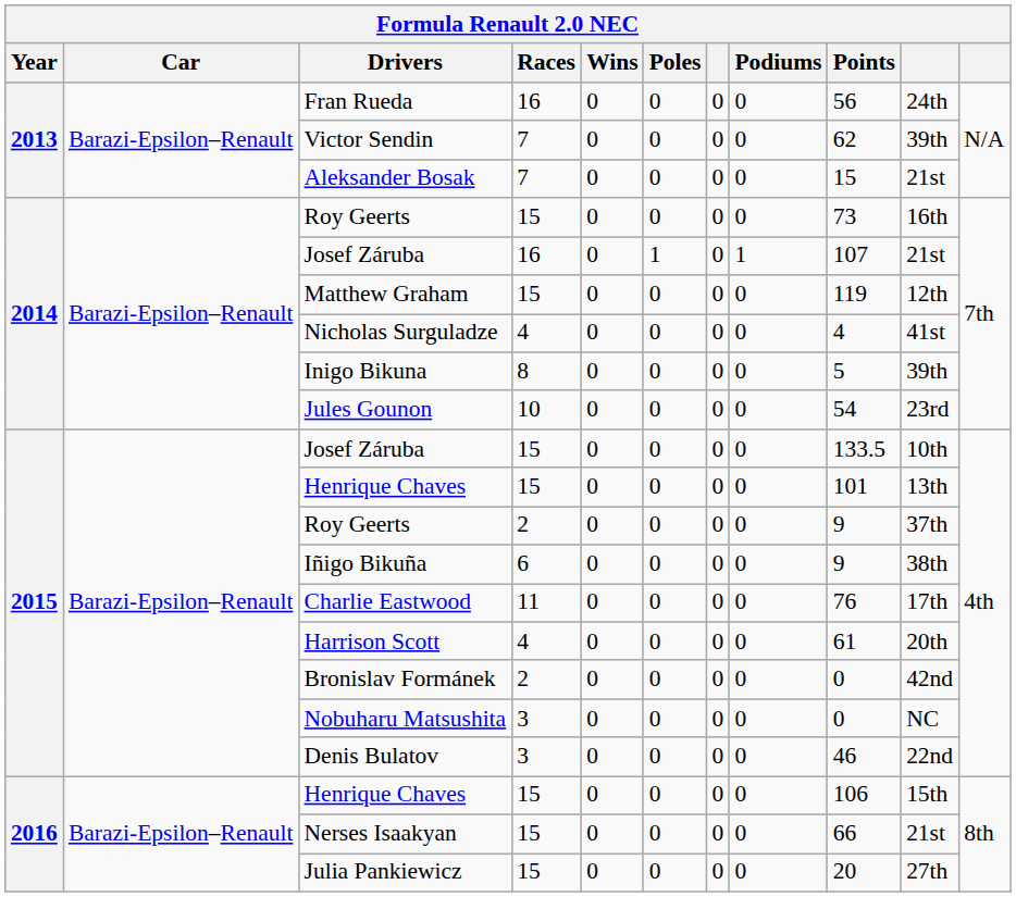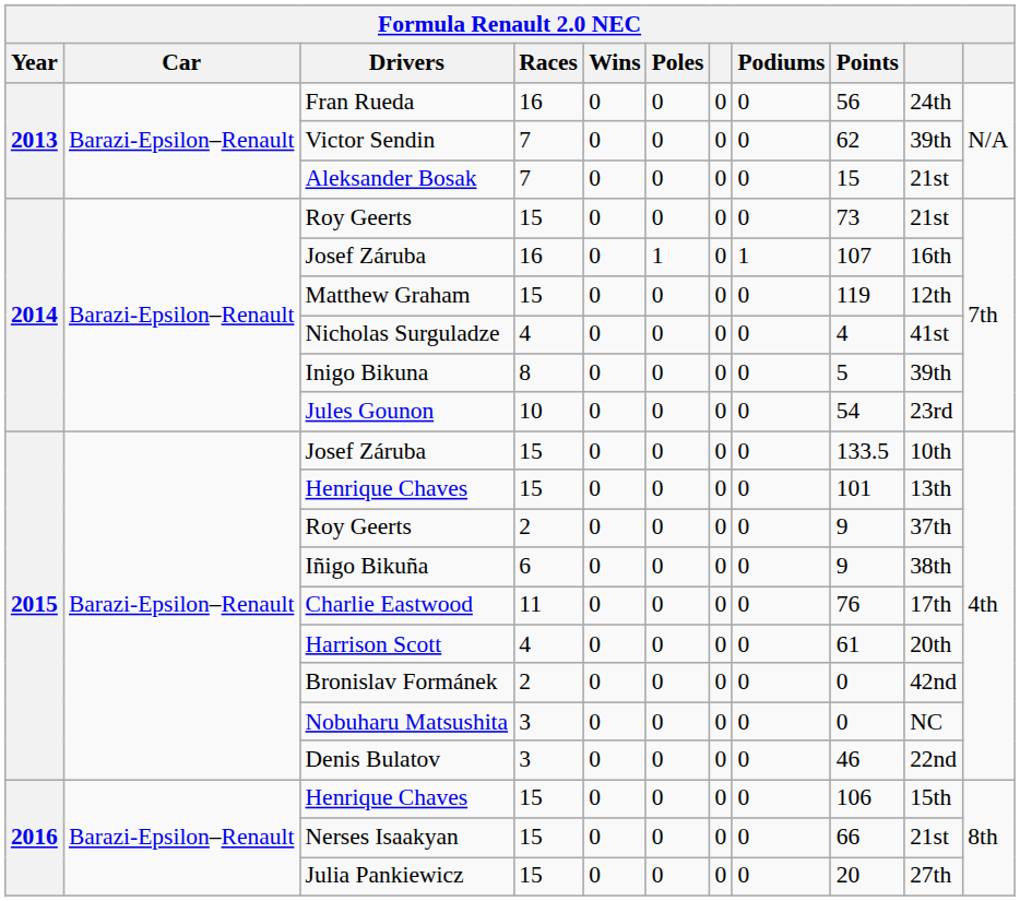 <table class="wikitable" style="font-size:85%">
 <tr>
 <th colspan=11><a href='#'>Formula Renault 2.0 NEC</a></th>
 </tr>
 <tr>
 <th>Year</th>
 <th>Car</th>
 <th>Drivers</th>
 <th>Races</th>
 <th>Wins</th>
 <th>Poles</th>
 <th></th>
 <th>Podiums</th>
 <th>Points</th>
 <th></th>
 <th></th>
 </tr>
 <tr>
 <th rowspan=3><a href='#'>2013</a></th>
 <td rowspan=3><a href='#'>Barazi-Epsilon</a>–<a href='#'>Renault</a></td>
 <td> Fran Rueda</td>
 <td>16</td>
 <td>0</td>
 <td>0</td>
 <td>0</td>
 <td>0</td>
 <td>56</td>
 <td>24th</td>
 <td rowspan=3>N/A</td>
 </tr>
 <tr>
 <td> Victor Sendin</td>
 <td>7</td>
 <td>0</td>
 <td>0</td>
 <td>0</td>
 <td>0</td>
 <td>62</td>
 <td>39th</td>
 </tr>
 <tr>
 <td> <a href='#'>Aleksander Bosak</a></td>
 <td>7</td>
 <td>0</td>
 <td>0</td>
 <td>0</td>
 <td>0</td>
 <td>15</td>
 <td>21st</td>
 </tr>
 <tr>
 <th rowspan=6><a href='#'>2014</a></th>
 <td rowspan=6><a href='#'>Barazi-Epsilon</a>–<a href='#'>Renault</a></td>
 <td> Roy Geerts</td>
 <td>15</td>
 <td>0</td>
 <td>0</td>
 <td>0</td>
 <td>0</td>
 <td>73</td>
-<td>16th</td>
+<td>21st</td>
 <td rowspan=6>7th</td>
 </tr>
 <tr>
 <td> Josef Záruba</td>
 <td>16</td>
 <td>0</td>
 <td>1</td>
 <td>0</td>
 <td>1</td>
 <td>107</td>
-<td>21st</td>
+<td>16th</td>
 </tr>
 <tr>
 <td> Matthew Graham</td>
 <td>15</td>
 <td>0</td>
 <td>0</td>
 <td>0</td>
 <td>0</td>
 <td>119</td>
 <td>12th</td>
 </tr>
 <tr>
 <td> Nicholas Surguladze</td>
 <td>4</td>
 <td>0</td>
 <td>0</td>
 <td>0</td>
 <td>0</td>
 <td>4</td>
 <td>41st</td>
 </tr>
 <tr>
 <td> Inigo Bikuna</td>
 <td>8</td>
 <td>0</td>
 <td>0</td>
 <td>0</td>
 <td>0</td>
 <td>5</td>
 <td>39th</td>
 </tr>
 <tr>
 <td> <a href='#'>Jules Gounon</a></td>
 <td>10</td>
 <td>0</td>
 <td>0</td>
 <td>0</td>
 <td>0</td>
 <td>54</td>
 <td>23rd</td>
 </tr>
 <tr>
 <th rowspan=9><a href='#'>2015</a></th>
 <td rowspan=9><a href='#'>Barazi-Epsilon</a>–<a href='#'>Renault</a></td>
 <td> Josef Záruba</td>
 <td>15</td>
 <td>0</td>
 <td>0</td>
 <td>0</td>
 <td>0</td>
 <td>133.5</td>
 <td>10th</td>
 <td rowspan=9>4th</td>
 </tr>
 <tr>
 <td> <a href='#'>Henrique Chaves</a></td>
 <td>15</td>
 <td>0</td>
 <td>0</td>
 <td>0</td>
 <td>0</td>
 <td>101</td>
 <td>13th</td>
 </tr>
 <tr>
 <td> Roy Geerts</td>
 <td>2</td>
 <td>0</td>
 <td>0</td>
 <td>0</td>
 <td>0</td>
 <td>9</td>
 <td>37th</td>
 </tr>
 <tr>
 <td> Iñigo Bikuña</td>
 <td>6</td>
 <td>0</td>
 <td>0</td>
 <td>0</td>
 <td>0</td>
 <td>9</td>
 <td>38th</td>
 </tr>
 <tr>
 <td> <a href='#'>Charlie Eastwood</a></td>
 <td>11</td>
 <td>0</td>
 <td>0</td>
 <td>0</td>
 <td>0</td>
 <td>76</td>
 <td>17th</td>
 </tr>
 <tr>
 <td> <a href='#'>Harrison Scott</a></td>
 <td>4</td>
 <td>0</td>
 <td>0</td>
 <td>0</td>
 <td>0</td>
 <td>61</td>
 <td>20th</td>
 </tr>
 <tr>
 <td> Bronislav Formánek</td>
 <td>2</td>
 <td>0</td>
 <td>0</td>
 <td>0</td>
 <td>0</td>
 <td>0</td>
 <td>42nd</td>
 </tr>
 <tr>
 <td> <a href='#'>Nobuharu Matsushita</a></td>
 <td>3</td>
 <td>0</td>
 <td>0</td>
 <td>0</td>
 <td>0</td>
 <td>0</td>
 <td>NC</td>
 </tr>
 <tr>
 <td> Denis Bulatov</td>
 <td>3</td>
 <td>0</td>
 <td>0</td>
 <td>0</td>
 <td>0</td>
 <td>46</td>
 <td>22nd</td>
 </tr>
 <tr>
 <th rowspan=3><a href='#'>2016</a></th>
 <td rowspan=3><a href='#'>Barazi-Epsilon</a>–<a href='#'>Renault</a></td>
 <td> <a href='#'>Henrique Chaves</a></td>
 <td>15</td>
 <td>0</td>
 <td>0</td>
 <td>0</td>
 <td>0</td>
 <td>106</td>
 <td>15th</td>
 <td rowspan=3>8th</td>
 </tr>
 <tr>
 <td> Nerses Isaakyan</td>
 <td>15</td>
 <td>0</td>
 <td>0</td>
 <td>0</td>
 <td>0</td>
 <td>66</td>
 <td>21st</td>
 </tr>
 <tr>
 <td> Julia Pankiewicz</td>
 <td>15</td>
 <td>0</td>
 <td>0</td>
 <td>0</td>
 <td>0</td>
 <td>20</td>
 <td>27th</td>
 </tr>
 </table>
